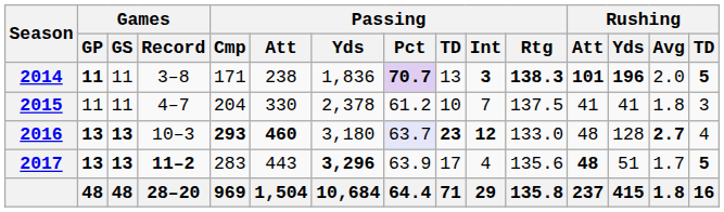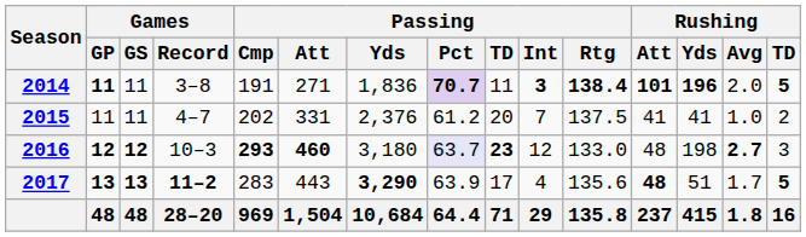 <table class="wikitable" style="text-align:center;">
 <tr>
 <th rowspan="2">Season</th>
 <th colspan="3">Games</th>
 <th colspan="7">Passing</th>
 <th colspan="4">Rushing</th>
 </tr>
 <tr>
 <th>GP</th>
 <th>GS</th>
 <th>Record</th>
 <th>Cmp</th>
 <th>Att</th>
 <th>Yds</th>
 <th>Pct</th>
 <th>TD</th>
 <th>Int</th>
 <th>Rtg</th>
 <th>Att</th>
 <th>Yds</th>
 <th>Avg</th>
 <th>TD</th>
 </tr>
 <tr>
 <th><a href='#'>2014</a></th>
 <td><strong>11</strong></td>
 <td>11</td>
 <td>3–8</td>
-<td>171</td>
-<td>238</td>
+<td>191</td>
+<td>271</td>
 <td>1,836</td>
 <td style="background:#e0cef2;"><strong>70.7</strong></td>
-<td>13</td>
+<td>11</td>
 <td><strong>3</strong></td>
-<td><strong>138.3</strong></td>
+<td><strong>138.4</strong></td>
 <td><strong>101</strong></td>
 <td><strong>196</strong></td>
 <td>2.0</td>
 <td><strong>5</strong></td>
 </tr>
 <tr>
 <th><a href='#'>2015</a></th>
 <td>11</td>
 <td>11</td>
 <td>4–7</td>
-<td>204</td>
-<td>330</td>
-<td>2,378</td>
+<td>202</td>
+<td>331</td>
+<td>2,376</td>
 <td>61.2</td>
-<td>10</td>
+<td>20</td>
 <td>7</td>
 <td>137.5</td>
 <td>41</td>
 <td>41</td>
-<td>1.8</td>
-<td>3</td>
+<td>1.0</td>
+<td>2</td>
 </tr>
 <tr>
 <th><a href='#'>2016</a></th>
-<td><strong>13</strong></td>
-<td><strong>13</strong></td>
+<td><strong>12</strong></td>
+<td><strong>12</strong></td>
 <td>10–3</td>
 <td><strong>293</strong></td>
 <td><strong>460</strong></td>
 <td>3,180</td>
 <td style="background: lavender;">63.7</td>
 <td><strong>23</strong></td>
-<td><strong>12</strong></td>
+<td>12</td>
 <td>133.0</td>
 <td>48</td>
-<td>128</td>
+<td>198</td>
 <td><strong>2.7</strong></td>
-<td>4</td>
+<td>3</td>
 </tr>
 <tr>
 <th><a href='#'>2017</a></th>
 <td><strong>13</strong></td>
 <td><strong>13</strong></td>
 <td><strong>11–2</strong></td>
 <td>283</td>
 <td>443</td>
-<td><strong>3,296</strong></td>
+<td><strong>3,290</strong></td>
 <td>63.9</td>
 <td>17</td>
 <td>4</td>
 <td>135.6</td>
 <td><strong>48</strong></td>
 <td>51</td>
 <td>1.7</td>
 <td><strong>5</strong></td>
 </tr>
 <tr>
 <th></th>
 <th>48</th>
 <th>48</th>
 <th>28–20</th>
 <th>969</th>
 <th>1,504</th>
 <th>10,684</th>
 <th>64.4</th>
 <th>71</th>
 <th>29</th>
 <th>135.8</th>
 <th>237</th>
 <th>415</th>
 <th>1.8</th>
 <th>16</th>
 </tr>
 </table>
